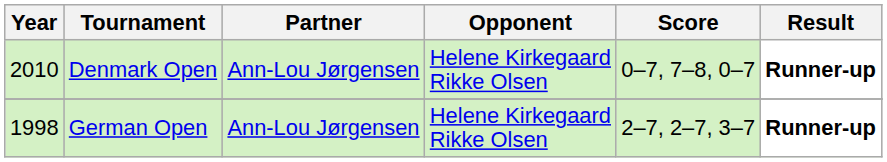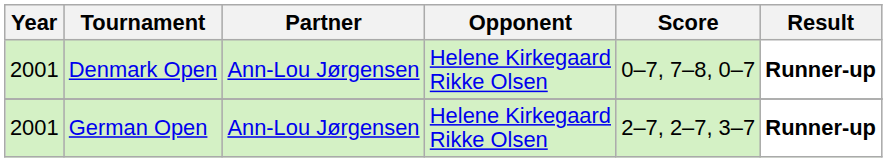 <table class="sortable wikitable" style="font-size: 90%;">
 <tr>
 <th>Year</th>
 <th>Tournament</th>
 <th>Partner</th>
 <th>Opponent</th>
 <th>Score</th>
 <th>Result</th>
 </tr>
 <tr style="background:#D4F1C5">
-<td align="center">2010</td>
+<td align="center">2001</td>
 <td align="left"><a href='#'>Denmark Open</a></td>
 <td align="left"> <a href='#'>Ann-Lou Jørgensen</a></td>
 <td align="left"> <a href='#'>Helene Kirkegaard</a> <br>  <a href='#'>Rikke Olsen</a></td>
 <td align="left">0–7, 7–8, 0–7</td>
 <td style="text-align:left; background:white"> <strong>Runner-up</strong></td>
 </tr>
 <tr>
 </tr>
 <tr style="background:#D4F1C5">
-<td align="center">1998</td>
+<td align="center">2001</td>
 <td align="left"><a href='#'>German Open</a></td>
 <td align="left"> <a href='#'>Ann-Lou Jørgensen</a></td>
 <td align="left"> <a href='#'>Helene Kirkegaard</a> <br>  <a href='#'>Rikke Olsen</a></td>
 <td align="left">2–7, 2–7, 3–7</td>
 <td style="text-align:left; background:white"> <strong>Runner-up</strong></td>
 </tr>
 </table>
